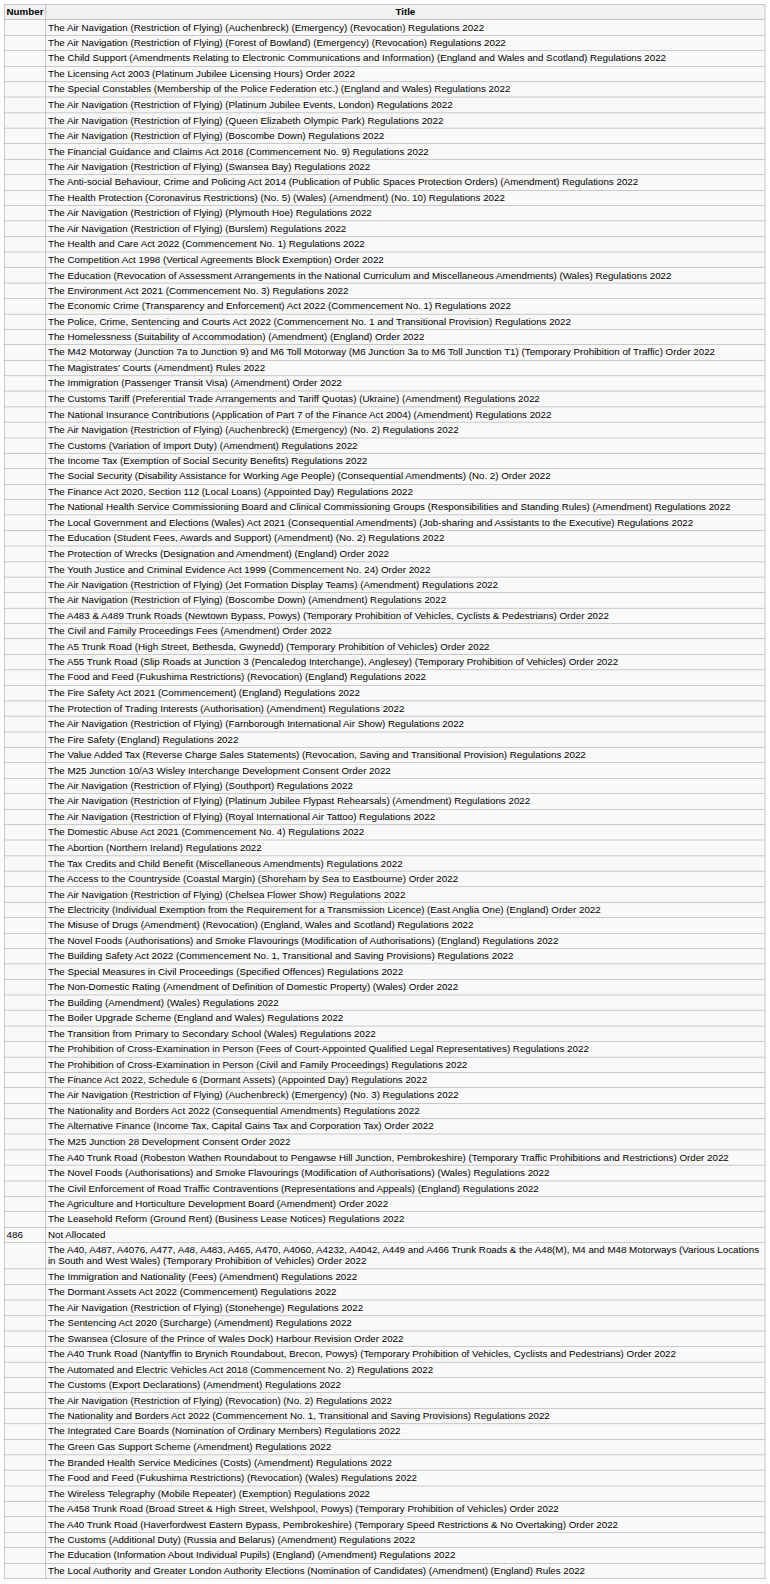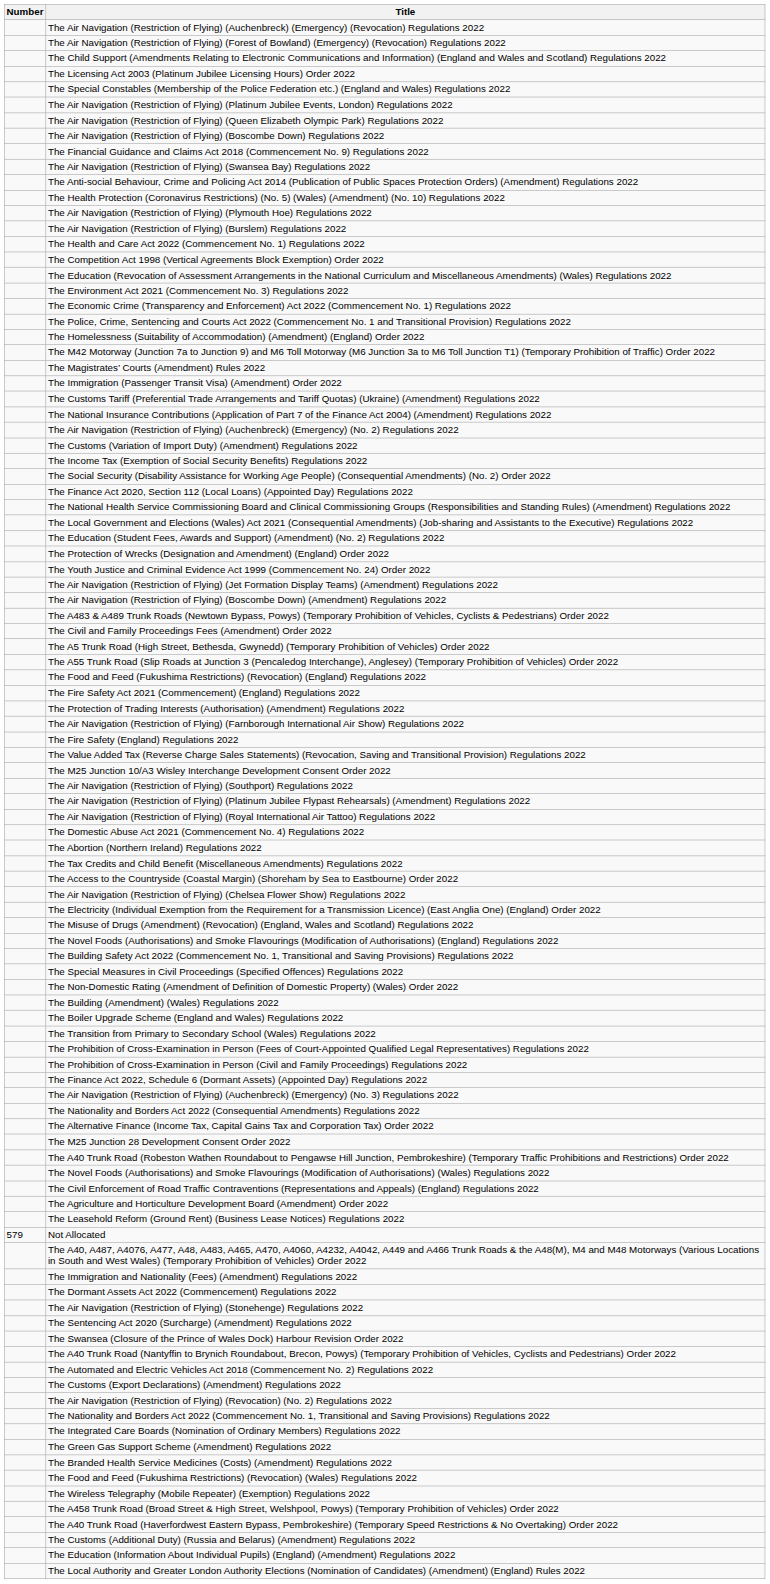 <table class="wikitable collapsible">
 <tr>
 <th>Number</th>
 <th>Title</th>
 </tr>
 <tr>
 <td></td>
 <td>The Air Navigation (Restriction of Flying) (Auchenbreck) (Emergency) (Revocation) Regulations 2022</td>
 </tr>
 <tr>
 <td></td>
 <td>The Air Navigation (Restriction of Flying) (Forest of Bowland) (Emergency) (Revocation) Regulations 2022</td>
 </tr>
 <tr>
 <td></td>
 <td>The Child Support (Amendments Relating to Electronic Communications and Information) (England and Wales and Scotland) Regulations 2022</td>
 </tr>
 <tr>
 <td></td>
 <td>The Licensing Act 2003 (Platinum Jubilee Licensing Hours) Order 2022</td>
 </tr>
 <tr>
 <td></td>
 <td>The Special Constables (Membership of the Police Federation etc.) (England and Wales) Regulations 2022</td>
 </tr>
 <tr>
 <td></td>
 <td>The Air Navigation (Restriction of Flying) (Platinum Jubilee Events, London) Regulations 2022</td>
 </tr>
 <tr>
 <td></td>
 <td>The Air Navigation (Restriction of Flying) (Queen Elizabeth Olympic Park) Regulations 2022</td>
 </tr>
 <tr>
 <td></td>
 <td>The Air Navigation (Restriction of Flying) (Boscombe Down) Regulations 2022</td>
 </tr>
 <tr>
 <td></td>
 <td>The Financial Guidance and Claims Act 2018 (Commencement No. 9) Regulations 2022</td>
 </tr>
 <tr>
 <td></td>
 <td>The Air Navigation (Restriction of Flying) (Swansea Bay) Regulations 2022</td>
 </tr>
 <tr>
 <td></td>
 <td>The Anti-social Behaviour, Crime and Policing Act 2014 (Publication of Public Spaces Protection Orders) (Amendment) Regulations 2022</td>
 </tr>
 <tr>
 <td></td>
 <td>The Health Protection (Coronavirus Restrictions) (No. 5) (Wales) (Amendment) (No. 10) Regulations 2022</td>
 </tr>
 <tr>
 <td></td>
 <td>The Air Navigation (Restriction of Flying) (Plymouth Hoe) Regulations 2022</td>
 </tr>
 <tr>
 <td></td>
 <td>The Air Navigation (Restriction of Flying) (Burslem) Regulations 2022</td>
 </tr>
 <tr>
 <td></td>
 <td>The Health and Care Act 2022 (Commencement No. 1) Regulations 2022</td>
 </tr>
 <tr>
 <td></td>
 <td>The Competition Act 1998 (Vertical Agreements Block Exemption) Order 2022</td>
 </tr>
 <tr>
 <td></td>
 <td>The Education (Revocation of Assessment Arrangements in the National Curriculum and Miscellaneous Amendments) (Wales) Regulations 2022</td>
 </tr>
 <tr>
 <td></td>
 <td>The Environment Act 2021 (Commencement No. 3) Regulations 2022</td>
 </tr>
 <tr>
 <td></td>
 <td>The Economic Crime (Transparency and Enforcement) Act 2022 (Commencement No. 1) Regulations 2022</td>
 </tr>
 <tr>
 <td></td>
 <td>The Police, Crime, Sentencing and Courts Act 2022 (Commencement No. 1 and Transitional Provision) Regulations 2022</td>
 </tr>
 <tr>
 <td></td>
 <td>The Homelessness (Suitability of Accommodation) (Amendment) (England) Order 2022</td>
 </tr>
 <tr>
 <td></td>
 <td>The M42 Motorway (Junction 7a to Junction 9) and M6 Toll Motorway (M6 Junction 3a to M6 Toll Junction T1) (Temporary Prohibition of Traffic) Order 2022</td>
 </tr>
 <tr>
 <td></td>
 <td>The Magistrates’ Courts (Amendment) Rules 2022</td>
 </tr>
 <tr>
 <td></td>
 <td>The Immigration (Passenger Transit Visa) (Amendment) Order 2022</td>
 </tr>
 <tr>
 <td></td>
 <td>The Customs Tariff (Preferential Trade Arrangements and Tariff Quotas) (Ukraine) (Amendment) Regulations 2022</td>
 </tr>
 <tr>
 <td></td>
 <td>The National Insurance Contributions (Application of Part 7 of the Finance Act 2004) (Amendment) Regulations 2022</td>
 </tr>
 <tr>
 <td></td>
 <td>The Air Navigation (Restriction of Flying) (Auchenbreck) (Emergency) (No. 2) Regulations 2022</td>
 </tr>
 <tr>
 <td></td>
 <td>The Customs (Variation of Import Duty) (Amendment) Regulations 2022</td>
 </tr>
 <tr>
 <td></td>
 <td>The Income Tax (Exemption of Social Security Benefits) Regulations 2022</td>
 </tr>
 <tr>
 <td></td>
 <td>The Social Security (Disability Assistance for Working Age People) (Consequential Amendments) (No. 2) Order 2022</td>
 </tr>
 <tr>
 <td></td>
 <td>The Finance Act 2020, Section 112 (Local Loans) (Appointed Day) Regulations 2022</td>
 </tr>
 <tr>
 <td></td>
 <td>The National Health Service Commissioning Board and Clinical Commissioning Groups (Responsibilities and Standing Rules) (Amendment) Regulations 2022</td>
 </tr>
 <tr>
 <td></td>
 <td>The Local Government and Elections (Wales) Act 2021 (Consequential Amendments) (Job-sharing and Assistants to the Executive) Regulations 2022</td>
 </tr>
 <tr>
 <td></td>
 <td>The Education (Student Fees, Awards and Support) (Amendment) (No. 2) Regulations 2022</td>
 </tr>
 <tr>
 <td></td>
 <td>The Protection of Wrecks (Designation and Amendment) (England) Order 2022</td>
 </tr>
 <tr>
 <td></td>
 <td>The Youth Justice and Criminal Evidence Act 1999 (Commencement No. 24) Order 2022</td>
 </tr>
 <tr>
 <td></td>
 <td>The Air Navigation (Restriction of Flying) (Jet Formation Display Teams) (Amendment) Regulations 2022</td>
 </tr>
 <tr>
 <td></td>
 <td>The Air Navigation (Restriction of Flying) (Boscombe Down) (Amendment) Regulations 2022</td>
 </tr>
 <tr>
 <td></td>
 <td>The A483 & A489 Trunk Roads (Newtown Bypass, Powys) (Temporary Prohibition of Vehicles, Cyclists & Pedestrians) Order 2022</td>
 </tr>
 <tr>
 <td></td>
 <td>The Civil and Family Proceedings Fees (Amendment) Order 2022</td>
 </tr>
 <tr>
 <td></td>
 <td>The A5 Trunk Road (High Street, Bethesda, Gwynedd) (Temporary Prohibition of Vehicles) Order 2022</td>
 </tr>
 <tr>
 <td></td>
 <td>The A55 Trunk Road (Slip Roads at Junction 3 (Pencaledog Interchange), Anglesey) (Temporary Prohibition of Vehicles) Order 2022</td>
 </tr>
 <tr>
 <td></td>
 <td>The Food and Feed (Fukushima Restrictions) (Revocation) (England) Regulations 2022</td>
 </tr>
 <tr>
 <td></td>
 <td>The Fire Safety Act 2021 (Commencement) (England) Regulations 2022</td>
 </tr>
 <tr>
 <td></td>
 <td>The Protection of Trading Interests (Authorisation) (Amendment) Regulations 2022</td>
 </tr>
 <tr>
 <td></td>
 <td>The Air Navigation (Restriction of Flying) (Farnborough International Air Show) Regulations 2022</td>
 </tr>
 <tr>
 <td></td>
 <td>The Fire Safety (England) Regulations 2022</td>
 </tr>
 <tr>
 <td></td>
 <td>The Value Added Tax (Reverse Charge Sales Statements) (Revocation, Saving and Transitional Provision) Regulations 2022</td>
 </tr>
 <tr>
 <td></td>
 <td>The M25 Junction 10/A3 Wisley Interchange Development Consent Order 2022</td>
 </tr>
 <tr>
 <td></td>
 <td>The Air Navigation (Restriction of Flying) (Southport) Regulations 2022</td>
 </tr>
 <tr>
 <td></td>
 <td>The Air Navigation (Restriction of Flying) (Platinum Jubilee Flypast Rehearsals) (Amendment) Regulations 2022</td>
 </tr>
 <tr>
 <td></td>
 <td>The Air Navigation (Restriction of Flying) (Royal International Air Tattoo) Regulations 2022</td>
 </tr>
 <tr>
 <td></td>
 <td>The Domestic Abuse Act 2021 (Commencement No. 4) Regulations 2022</td>
 </tr>
 <tr>
 <td></td>
 <td>The Abortion (Northern Ireland) Regulations 2022</td>
 </tr>
 <tr>
 <td></td>
 <td>The Tax Credits and Child Benefit (Miscellaneous Amendments) Regulations 2022</td>
 </tr>
 <tr>
 <td></td>
 <td>The Access to the Countryside (Coastal Margin) (Shoreham by Sea to Eastbourne) Order 2022</td>
 </tr>
 <tr>
 <td></td>
 <td>The Air Navigation (Restriction of Flying) (Chelsea Flower Show) Regulations 2022</td>
 </tr>
 <tr>
 <td></td>
 <td>The Electricity (Individual Exemption from the Requirement for a Transmission Licence) (East Anglia One) (England) Order 2022</td>
 </tr>
 <tr>
 <td></td>
 <td>The Misuse of Drugs (Amendment) (Revocation) (England, Wales and Scotland) Regulations 2022</td>
 </tr>
 <tr>
 <td></td>
 <td>The Novel Foods (Authorisations) and Smoke Flavourings (Modification of Authorisations) (England) Regulations 2022</td>
 </tr>
 <tr>
 <td></td>
 <td>The Building Safety Act 2022 (Commencement No. 1, Transitional and Saving Provisions) Regulations 2022</td>
 </tr>
 <tr>
 <td></td>
 <td>The Special Measures in Civil Proceedings (Specified Offences) Regulations 2022</td>
 </tr>
 <tr>
 <td></td>
 <td>The Non-Domestic Rating (Amendment of Definition of Domestic Property) (Wales) Order 2022</td>
 </tr>
 <tr>
 <td></td>
 <td>The Building (Amendment) (Wales) Regulations 2022</td>
 </tr>
 <tr>
 <td></td>
 <td>The Boiler Upgrade Scheme (England and Wales) Regulations 2022</td>
 </tr>
 <tr>
 <td></td>
 <td>The Transition from Primary to Secondary School (Wales) Regulations 2022</td>
 </tr>
 <tr>
 <td></td>
 <td>The Prohibition of Cross-Examination in Person (Fees of Court-Appointed Qualified Legal Representatives) Regulations 2022</td>
 </tr>
 <tr>
 <td></td>
 <td>The Prohibition of Cross-Examination in Person (Civil and Family Proceedings) Regulations 2022</td>
 </tr>
 <tr>
 <td></td>
 <td>The Finance Act 2022, Schedule 6 (Dormant Assets) (Appointed Day) Regulations 2022</td>
 </tr>
 <tr>
 <td></td>
 <td>The Air Navigation (Restriction of Flying) (Auchenbreck) (Emergency) (No. 3) Regulations 2022</td>
 </tr>
 <tr>
 <td></td>
 <td>The Nationality and Borders Act 2022 (Consequential Amendments) Regulations 2022</td>
 </tr>
 <tr>
 <td></td>
 <td>The Alternative Finance (Income Tax, Capital Gains Tax and Corporation Tax) Order 2022</td>
 </tr>
 <tr>
 <td></td>
 <td>The M25 Junction 28 Development Consent Order 2022</td>
 </tr>
 <tr>
 <td></td>
 <td>The A40 Trunk Road (Robeston Wathen Roundabout to Pengawse Hill Junction, Pembrokeshire) (Temporary Traffic Prohibitions and Restrictions) Order 2022</td>
 </tr>
 <tr>
 <td></td>
 <td>The Novel Foods (Authorisations) and Smoke Flavourings (Modification of Authorisations) (Wales) Regulations 2022</td>
 </tr>
 <tr>
 <td></td>
 <td>The Civil Enforcement of Road Traffic Contraventions (Representations and Appeals) (England) Regulations 2022</td>
 </tr>
 <tr>
 <td></td>
 <td>The Agriculture and Horticulture Development Board (Amendment) Order 2022</td>
 </tr>
 <tr>
 <td></td>
 <td>The Leasehold Reform (Ground Rent) (Business Lease Notices) Regulations 2022</td>
 </tr>
 <tr>
-<td>486</td>
+<td>579</td>
 <td>Not Allocated</td>
 </tr>
 <tr>
 <td></td>
 <td>The A40, A487, A4076, A477, A48, A483, A465, A470, A4060, A4232, A4042, A449 and A466 Trunk Roads & the A48(M), M4 and M48 Motorways (Various Locations in South and West Wales) (Temporary Prohibition of Vehicles) Order 2022</td>
 </tr>
 <tr>
 <td></td>
 <td>The Immigration and Nationality (Fees) (Amendment) Regulations 2022</td>
 </tr>
 <tr>
 <td></td>
 <td>The Dormant Assets Act 2022 (Commencement) Regulations 2022</td>
 </tr>
 <tr>
 <td></td>
 <td>The Air Navigation (Restriction of Flying) (Stonehenge) Regulations 2022</td>
 </tr>
 <tr>
 <td></td>
 <td>The Sentencing Act 2020 (Surcharge) (Amendment) Regulations 2022</td>
 </tr>
 <tr>
 <td></td>
 <td>The Swansea (Closure of the Prince of Wales Dock) Harbour Revision Order 2022</td>
 </tr>
 <tr>
 <td></td>
 <td>The A40 Trunk Road (Nantyffin to Brynich Roundabout, Brecon, Powys) (Temporary Prohibition of Vehicles, Cyclists and Pedestrians) Order 2022</td>
 </tr>
 <tr>
 <td></td>
 <td>The Automated and Electric Vehicles Act 2018 (Commencement No. 2) Regulations 2022</td>
 </tr>
 <tr>
 <td></td>
 <td>The Customs (Export Declarations) (Amendment) Regulations 2022</td>
 </tr>
 <tr>
 <td></td>
 <td>The Air Navigation (Restriction of Flying) (Revocation) (No. 2) Regulations 2022</td>
 </tr>
 <tr>
 <td></td>
 <td>The Nationality and Borders Act 2022 (Commencement No. 1, Transitional and Saving Provisions) Regulations 2022</td>
 </tr>
 <tr>
 <td></td>
 <td>The Integrated Care Boards (Nomination of Ordinary Members) Regulations 2022</td>
 </tr>
 <tr>
 <td></td>
 <td>The Green Gas Support Scheme (Amendment) Regulations 2022</td>
 </tr>
 <tr>
 <td></td>
 <td>The Branded Health Service Medicines (Costs) (Amendment) Regulations 2022</td>
 </tr>
 <tr>
 <td></td>
 <td>The Food and Feed (Fukushima Restrictions) (Revocation) (Wales) Regulations 2022</td>
 </tr>
 <tr>
 <td></td>
 <td>The Wireless Telegraphy (Mobile Repeater) (Exemption) Regulations 2022</td>
 </tr>
 <tr>
 <td></td>
 <td>The A458 Trunk Road (Broad Street & High Street, Welshpool, Powys) (Temporary Prohibition of Vehicles) Order 2022</td>
 </tr>
 <tr>
 <td></td>
 <td>The A40 Trunk Road (Haverfordwest Eastern Bypass, Pembrokeshire) (Temporary Speed Restrictions & No Overtaking) Order 2022</td>
 </tr>
 <tr>
 <td></td>
 <td>The Customs (Additional Duty) (Russia and Belarus) (Amendment) Regulations 2022</td>
 </tr>
 <tr>
 <td></td>
 <td>The Education (Information About Individual Pupils) (England) (Amendment) Regulations 2022</td>
 </tr>
 <tr>
 <td></td>
 <td>The Local Authority and Greater London Authority Elections (Nomination of Candidates) (Amendment) (England) Rules 2022</td>
 </tr>
 </table>
